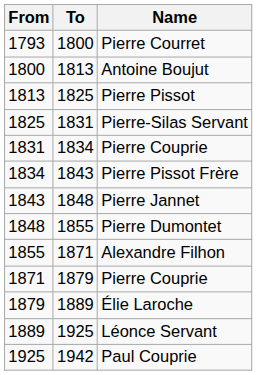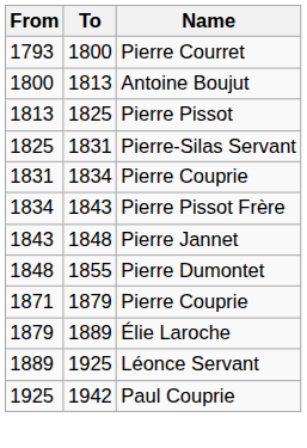 <table class="wikitable">
 <tr>
 <th>From</th>
 <th>To</th>
 <th>Name</th>
 </tr>
 <tr>
 <td>1793</td>
 <td>1800</td>
 <td>Pierre Courret</td>
 </tr>
 <tr>
 <td>1800</td>
 <td>1813</td>
 <td>Antoine Boujut</td>
 </tr>
 <tr>
 <td>1813</td>
 <td>1825</td>
 <td>Pierre Pissot</td>
 </tr>
 <tr>
 <td>1825</td>
 <td>1831</td>
 <td>Pierre-Silas Servant</td>
 </tr>
 <tr>
 <td>1831</td>
 <td>1834</td>
 <td>Pierre Couprie</td>
 </tr>
 <tr>
 <td>1834</td>
 <td>1843</td>
 <td>Pierre Pissot Frère</td>
 </tr>
 <tr>
 <td>1843</td>
 <td>1848</td>
 <td>Pierre Jannet</td>
 </tr>
 <tr>
 <td>1848</td>
 <td>1855</td>
 <td>Pierre Dumontet</td>
 </tr>
 <tr>
-<td>1855</td>
-<td>1871</td>
-<td>Alexandre Filhon</td>
-</tr>
-<tr>
 <td>1871</td>
 <td>1879</td>
 <td>Pierre Couprie</td>
 </tr>
 <tr>
 <td>1879</td>
 <td>1889</td>
 <td>Élie Laroche</td>
 </tr>
 <tr>
 <td>1889</td>
 <td>1925</td>
 <td>Léonce Servant</td>
 </tr>
 <tr>
 <td>1925</td>
 <td>1942</td>
 <td>Paul Couprie</td>
 </tr>
 </table>
